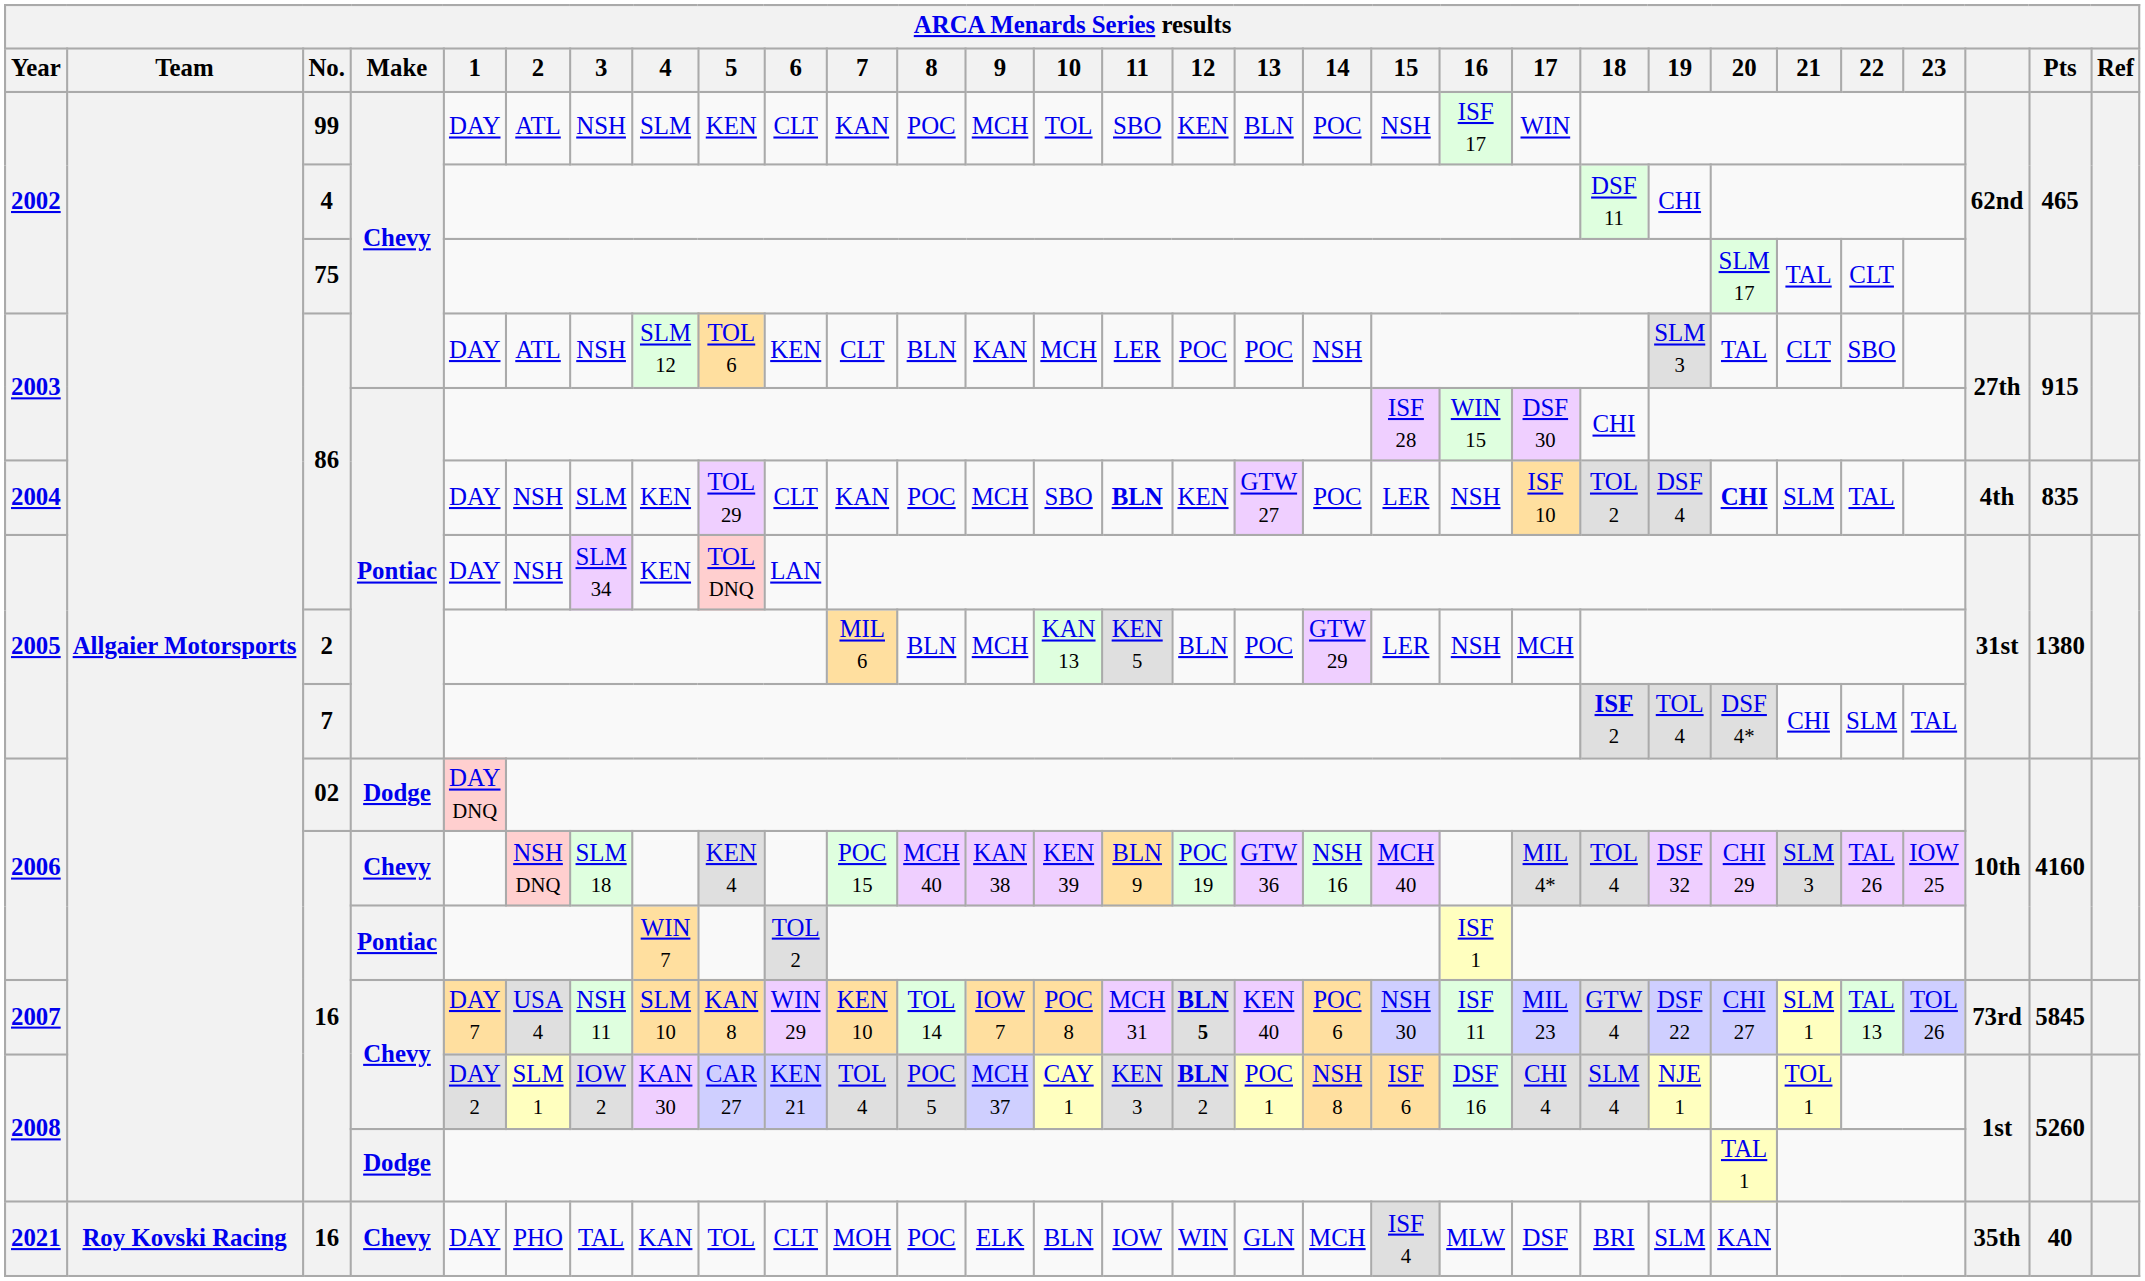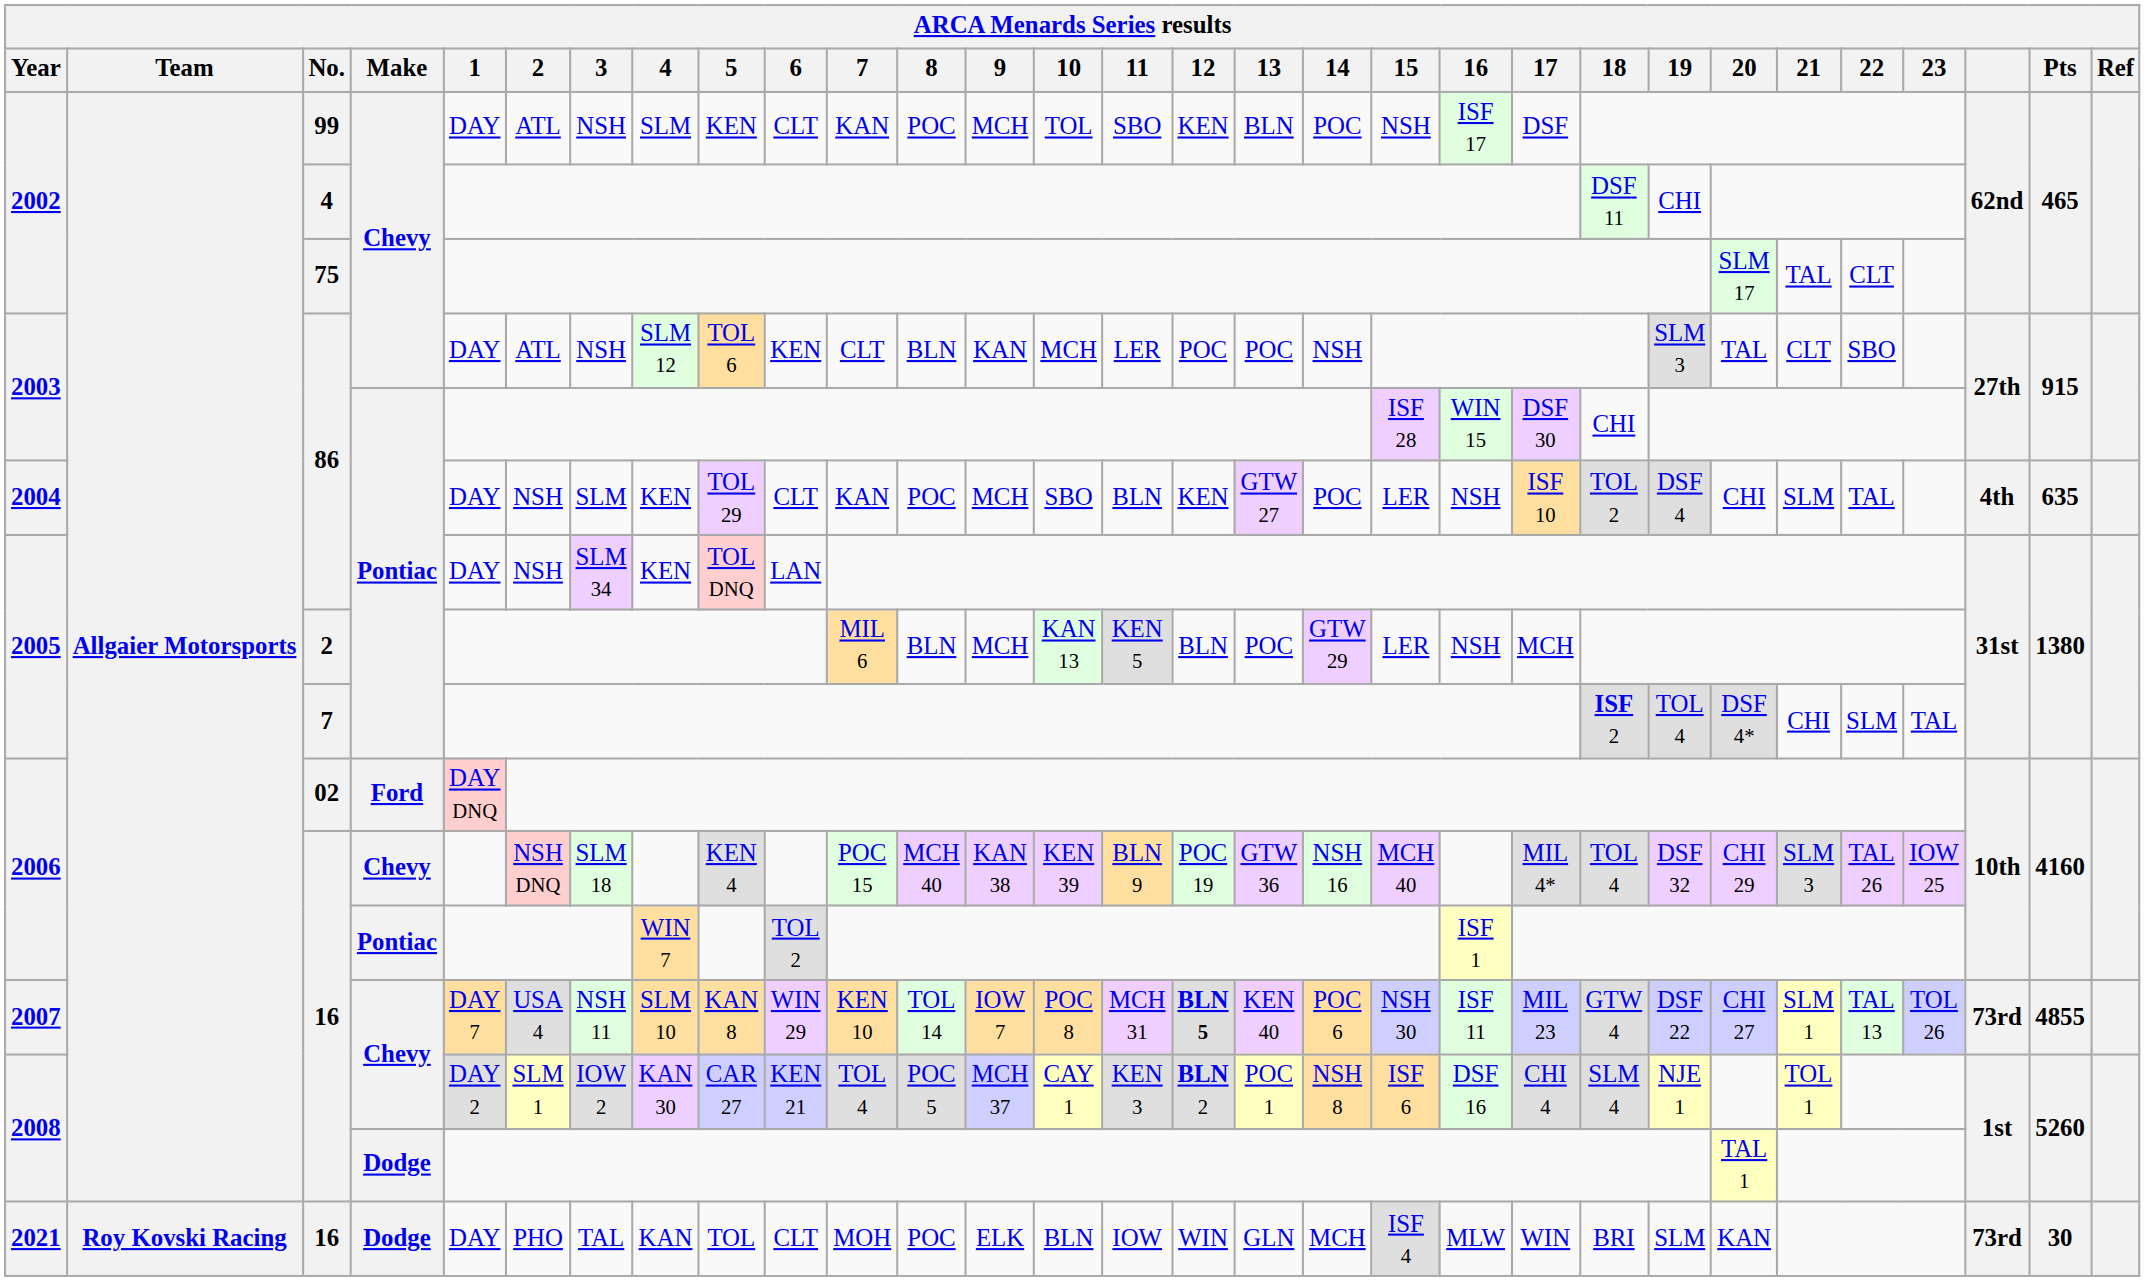 <table class="wikitable" style="text-align:center; font-size:75%">
 <tr>
 <th colspan=30><a href='#'>ARCA Menards Series</a> results</th>
 </tr>
 <tr>
 <th>Year</th>
 <th>Team</th>
 <th>No.</th>
 <th>Make</th>
 <th>1</th>
 <th>2</th>
 <th>3</th>
 <th>4</th>
 <th>5</th>
 <th>6</th>
 <th>7</th>
 <th>8</th>
 <th>9</th>
 <th>10</th>
 <th>11</th>
 <th>12</th>
 <th>13</th>
 <th>14</th>
 <th>15</th>
 <th>16</th>
 <th>17</th>
 <th>18</th>
 <th>19</th>
 <th>20</th>
 <th>21</th>
 <th>22</th>
 <th>23</th>
 <th></th>
 <th>Pts</th>
 <th>Ref</th>
 </tr>
 <tr>
 <th rowspan=3><a href='#'>2002</a></th>
 <th rowspan=15><a href='#'>Allgaier Motorsports</a></th>
 <th>99</th>
 <th rowspan=4><a href='#'>Chevy</a></th>
 <td><a href='#'>DAY</a></td>
 <td><a href='#'>ATL</a></td>
 <td><a href='#'>NSH</a></td>
 <td><a href='#'>SLM</a></td>
 <td><a href='#'>KEN</a></td>
 <td><a href='#'>CLT</a></td>
 <td><a href='#'>KAN</a></td>
 <td><a href='#'>POC</a></td>
 <td><a href='#'>MCH</a></td>
 <td><a href='#'>TOL</a></td>
 <td><a href='#'>SBO</a></td>
 <td><a href='#'>KEN</a></td>
 <td><a href='#'>BLN</a></td>
 <td><a href='#'>POC</a></td>
 <td><a href='#'>NSH</a></td>
 <td style="background:#DFFFDF;"><a href='#'>ISF</a><br><small>17</small></td>
-<td><a href='#'>WIN</a></td>
+<td><a href='#'>DSF</a></td>
 <td colspan=6></td>
 <th rowspan=3>62nd</th>
 <th rowspan=3>465</th>
 <th rowspan=3></th>
 </tr>
 <tr>
 <th>4</th>
 <td colspan=17></td>
 <td style="background:#DFFFDF;"><a href='#'>DSF</a><br><small>11</small></td>
 <td><a href='#'>CHI</a></td>
 <td colspan=4></td>
 </tr>
 <tr>
 <th>75</th>
 <td colspan=19></td>
 <td style="background:#DFFFDF;"><a href='#'>SLM</a><br><small>17</small></td>
 <td><a href='#'>TAL</a></td>
 <td><a href='#'>CLT</a></td>
 <td></td>
 </tr>
 <tr>
 <th rowspan=2><a href='#'>2003</a></th>
 <th rowspan=4>86</th>
 <td><a href='#'>DAY</a></td>
 <td><a href='#'>ATL</a></td>
 <td><a href='#'>NSH</a></td>
 <td style="background:#DFFFDF;"><a href='#'>SLM</a><br><small>12</small></td>
 <td style="background:#FFDF9F;"><a href='#'>TOL</a><br><small>6</small></td>
 <td><a href='#'>KEN</a></td>
 <td><a href='#'>CLT</a></td>
 <td><a href='#'>BLN</a></td>
 <td><a href='#'>KAN</a></td>
 <td><a href='#'>MCH</a></td>
 <td><a href='#'>LER</a></td>
 <td><a href='#'>POC</a></td>
 <td><a href='#'>POC</a></td>
 <td><a href='#'>NSH</a></td>
 <td colspan=4></td>
 <td style="background:#DFDFDF;"><a href='#'>SLM</a><br><small>3</small></td>
 <td><a href='#'>TAL</a></td>
 <td><a href='#'>CLT</a></td>
 <td><a href='#'>SBO</a></td>
 <td></td>
 <th rowspan=2>27th</th>
 <th rowspan=2>915</th>
 <th rowspan=2></th>
 </tr>
 <tr>
 <th rowspan=5><a href='#'>Pontiac</a></th>
 <td colspan=14></td>
 <td style="background:#EFCFFF;"><a href='#'>ISF</a><br><small>28</small></td>
 <td style="background:#DFFFDF;"><a href='#'>WIN</a><br><small>15</small></td>
 <td style="background:#EFCFFF;"><a href='#'>DSF</a><br><small>30</small></td>
 <td><a href='#'>CHI</a></td>
 <td colspan=5></td>
 </tr>
 <tr>
 <th><a href='#'>2004</a></th>
 <td><a href='#'>DAY</a></td>
 <td><a href='#'>NSH</a></td>
 <td><a href='#'>SLM</a></td>
 <td><a href='#'>KEN</a></td>
 <td style="background:#EFCFFF;"><a href='#'>TOL</a><br><small>29</small></td>
 <td><a href='#'>CLT</a></td>
 <td><a href='#'>KAN</a></td>
 <td><a href='#'>POC</a></td>
 <td><a href='#'>MCH</a></td>
 <td><a href='#'>SBO</a></td>
-<td><strong><a href='#'>BLN</a></strong></td>
+<td><a href='#'>BLN</a></td>
 <td><a href='#'>KEN</a></td>
 <td style="background:#EFCFFF;"><a href='#'>GTW</a><br><small>27</small></td>
 <td><a href='#'>POC</a></td>
 <td><a href='#'>LER</a></td>
 <td><a href='#'>NSH</a></td>
 <td style="background:#FFDF9F;"><a href='#'>ISF</a><br><small>10</small></td>
 <td style="background:#DFDFDF;"><a href='#'>TOL</a><br><small>2</small></td>
 <td style="background:#DFDFDF;"><a href='#'>DSF</a><br><small>4</small></td>
-<td><strong><a href='#'>CHI</a></strong></td>
+<td><a href='#'>CHI</a></td>
 <td><a href='#'>SLM</a></td>
 <td><a href='#'>TAL</a></td>
 <td></td>
 <th>4th</th>
-<th>835</th>
+<th>635</th>
 <th></th>
 </tr>
 <tr>
 <th rowspan=3><a href='#'>2005</a></th>
 <td><a href='#'>DAY</a></td>
 <td><a href='#'>NSH</a></td>
 <td style="background:#EFCFFF;"><a href='#'>SLM</a><br><small>34</small></td>
 <td><a href='#'>KEN</a></td>
 <td style="background:#FFCFCF;"><a href='#'>TOL</a><br><small>DNQ</small></td>
 <td><a href='#'>LAN</a></td>
 <td colspan=17></td>
 <th rowspan=3>31st</th>
 <th rowspan=3>1380</th>
 <th rowspan=3></th>
 </tr>
 <tr>
 <th>2</th>
 <td colspan=6></td>
 <td style="background:#FFDF9F;"><a href='#'>MIL</a><br><small>6</small></td>
 <td><a href='#'>BLN</a></td>
 <td><a href='#'>MCH</a></td>
 <td style="background:#DFFFDF;"><a href='#'>KAN</a><br><small>13</small></td>
 <td style="background:#DFDFDF;"><a href='#'>KEN</a><br><small>5</small></td>
 <td><a href='#'>BLN</a></td>
 <td><a href='#'>POC</a></td>
 <td style="background:#EFCFFF;"><a href='#'>GTW</a><br><small>29</small></td>
 <td><a href='#'>LER</a></td>
 <td><a href='#'>NSH</a></td>
 <td><a href='#'>MCH</a></td>
 <td colspan=6></td>
 </tr>
 <tr>
 <th>7</th>
 <td colspan=17></td>
 <td style="background:#DFDFDF;"><strong><a href='#'>ISF</a></strong><br><small>2</small></td>
 <td style="background:#DFDFDF;"><a href='#'>TOL</a><br><small>4</small></td>
 <td style="background:#DFDFDF;"><a href='#'>DSF</a><br><small>4*</small></td>
 <td><a href='#'>CHI</a></td>
 <td><a href='#'>SLM</a></td>
 <td><a href='#'>TAL</a></td>
 </tr>
 <tr>
 <th rowspan=3><a href='#'>2006</a></th>
 <th>02</th>
-<th><a href='#'>Dodge</a></th>
+<th><a href='#'>Ford</a></th>
 <td style="background:#FFCFCF;"><a href='#'>DAY</a><br><small>DNQ</small></td>
 <td colspan=22></td>
 <th rowspan=3>10th</th>
 <th rowspan=3>4160</th>
 <th rowspan=3></th>
 </tr>
 <tr>
 <th rowspan=5>16</th>
 <th><a href='#'>Chevy</a></th>
 <td></td>
 <td style="background:#FFCFCF;"><a href='#'>NSH</a><br><small>DNQ</small></td>
 <td style="background:#DFFFDF;"><a href='#'>SLM</a><br><small>18</small></td>
 <td></td>
 <td style="background:#DFDFDF;"><a href='#'>KEN</a><br><small>4</small></td>
 <td></td>
 <td style="background:#DFFFDF;"><a href='#'>POC</a><br><small>15</small></td>
 <td style="background:#EFCFFF;"><a href='#'>MCH</a><br><small>40</small></td>
 <td style="background:#EFCFFF;"><a href='#'>KAN</a><br><small>38</small></td>
 <td style="background:#EFCFFF;"><a href='#'>KEN</a><br><small>39</small></td>
 <td style="background:#FFDF9F;"><a href='#'>BLN</a><br><small>9</small></td>
 <td style="background:#DFFFDF;"><a href='#'>POC</a><br><small>19</small></td>
 <td style="background:#EFCFFF;"><a href='#'>GTW</a><br><small>36</small></td>
 <td style="background:#DFFFDF;"><a href='#'>NSH</a><br><small>16</small></td>
 <td style="background:#EFCFFF;"><a href='#'>MCH</a><br><small>40</small></td>
 <td></td>
 <td style="background:#DFDFDF;"><a href='#'>MIL</a><br><small>4*</small></td>
 <td style="background:#DFDFDF;"><a href='#'>TOL</a><br><small>4</small></td>
 <td style="background:#EFCFFF;"><a href='#'>DSF</a><br><small>32</small></td>
 <td style="background:#EFCFFF;"><a href='#'>CHI</a><br><small>29</small></td>
 <td style="background:#DFDFDF;"><a href='#'>SLM</a><br><small>3</small></td>
 <td style="background:#EFCFFF;"><a href='#'>TAL</a><br><small>26</small></td>
 <td style="background:#EFCFFF;"><a href='#'>IOW</a><br><small>25</small></td>
 </tr>
 <tr>
 <th><a href='#'>Pontiac</a></th>
 <td colspan=3></td>
 <td style="background:#FFDF9F;"><a href='#'>WIN</a><br><small>7</small></td>
 <td></td>
 <td style="background:#DFDFDF;"><a href='#'>TOL</a><br><small>2</small></td>
 <td colspan=9></td>
 <td style="background:#FFFFBF;"><a href='#'>ISF</a><br><small>1</small></td>
 <td colspan=7></td>
 </tr>
 <tr>
 <th><a href='#'>2007</a></th>
 <th rowspan=2><a href='#'>Chevy</a></th>
 <td style="background:#FFDF9F;"><a href='#'>DAY</a><br><small>7</small></td>
 <td style="background:#DFDFDF;"><a href='#'>USA</a><br><small>4</small></td>
 <td style="background:#DFFFDF;"><a href='#'>NSH</a><br><small>11</small></td>
 <td style="background:#FFDF9F;"><a href='#'>SLM</a><br><small>10</small></td>
 <td style="background:#FFDF9F;"><a href='#'>KAN</a><br><small>8</small></td>
 <td style="background:#EFCFFF;"><a href='#'>WIN</a><br><small>29</small></td>
 <td style="background:#FFDF9F;"><a href='#'>KEN</a><br><small>10</small></td>
 <td style="background:#DFFFDF;"><a href='#'>TOL</a><br><small>14</small></td>
 <td style="background:#FFDF9F;"><a href='#'>IOW</a><br><small>7</small></td>
 <td style="background:#FFDF9F;"><a href='#'>POC</a><br><small>8</small></td>
 <td style="background:#EFCFFF;"><a href='#'>MCH</a><br><small>31</small></td>
 <td style="background:#DFDFDF;"><strong><a href='#'>BLN</a><br><small>5</small></strong></td>
 <td style="background:#EFCFFF;"><a href='#'>KEN</a><br><small>40</small></td>
 <td style="background:#FFDF9F;"><a href='#'>POC</a><br><small>6</small></td>
 <td style="background:#CFCFFF;"><a href='#'>NSH</a><br><small>30</small></td>
 <td style="background:#DFFFDF;"><a href='#'>ISF</a><br><small>11</small></td>
 <td style="background:#CFCFFF;"><a href='#'>MIL</a><br><small>23</small></td>
 <td style="background:#DFDFDF;"><a href='#'>GTW</a><br><small>4</small></td>
 <td style="background:#CFCFFF;"><a href='#'>DSF</a><br><small>22</small></td>
 <td style="background:#CFCFFF;"><a href='#'>CHI</a><br><small>27</small></td>
 <td style="background:#FFFFBF;"><a href='#'>SLM</a><br><small>1</small></td>
 <td style="background:#DFFFDF;"><a href='#'>TAL</a><br><small>13</small></td>
 <td style="background:#CFCFFF;"><a href='#'>TOL</a><br><small>26</small></td>
 <th>73rd</th>
-<th>5845</th>
+<th>4855</th>
 <th></th>
 </tr>
 <tr>
 <th rowspan=2><a href='#'>2008</a></th>
 <td style="background:#DFDFDF;"><a href='#'>DAY</a><br><small>2</small></td>
 <td style="background:#FFFFBF;"><a href='#'>SLM</a><br><small>1</small></td>
 <td style="background:#DFDFDF;"><a href='#'>IOW</a><br><small>2</small></td>
 <td style="background:#EFCFFF;"><a href='#'>KAN</a><br><small>30</small></td>
 <td style="background:#CFCFFF;"><a href='#'>CAR</a><br><small>27</small></td>
 <td style="background:#CFCFFF;"><a href='#'>KEN</a><br><small>21</small></td>
 <td style="background:#DFDFDF;"><a href='#'>TOL</a><br><small>4</small></td>
 <td style="background:#DFDFDF;"><a href='#'>POC</a><br><small>5</small></td>
 <td style="background:#CFCFFF;"><a href='#'>MCH</a><br><small>37</small></td>
 <td style="background:#FFFFBF;"><a href='#'>CAY</a><br><small>1</small></td>
 <td style="background:#DFDFDF;"><a href='#'>KEN</a><br><small>3</small></td>
 <td style="background:#DFDFDF;"><strong><a href='#'>BLN</a></strong><br><small>2</small></td>
 <td style="background:#FFFFBF;"><a href='#'>POC</a><br><small>1</small></td>
 <td style="background:#FFDF9F;"><a href='#'>NSH</a><br><small>8</small></td>
 <td style="background:#FFDF9F;"><a href='#'>ISF</a><br><small>6</small></td>
 <td style="background:#DFFFDF;"><a href='#'>DSF</a><br><small>16</small></td>
 <td style="background:#DFDFDF;"><a href='#'>CHI</a><br><small>4</small></td>
 <td style="background:#DFDFDF;"><a href='#'>SLM</a><br><small>4</small></td>
 <td style="background:#FFFFBF;"><a href='#'>NJE</a><br><small>1</small></td>
 <td></td>
 <td style="background:#FFFFBF;"><a href='#'>TOL</a><br><small>1</small></td>
 <td colspan=2></td>
 <th rowspan=2>1st</th>
 <th rowspan=2>5260</th>
 <th rowspan=2></th>
 </tr>
 <tr>
 <th><a href='#'>Dodge</a></th>
 <td colspan=19></td>
 <td style="background:#FFFFBF;"><a href='#'>TAL</a><br><small>1</small></td>
 <td colspan=3></td>
 </tr>
 <tr>
 <th><a href='#'>2021</a></th>
 <th><a href='#'>Roy Kovski Racing</a></th>
 <th>16</th>
-<th><a href='#'>Chevy</a></th>
+<th><a href='#'>Dodge</a></th>
 <td><a href='#'>DAY</a></td>
 <td><a href='#'>PHO</a></td>
 <td><a href='#'>TAL</a></td>
 <td><a href='#'>KAN</a></td>
 <td><a href='#'>TOL</a></td>
 <td><a href='#'>CLT</a></td>
 <td><a href='#'>MOH</a></td>
 <td><a href='#'>POC</a></td>
 <td><a href='#'>ELK</a></td>
 <td><a href='#'>BLN</a></td>
 <td><a href='#'>IOW</a></td>
 <td><a href='#'>WIN</a></td>
 <td><a href='#'>GLN</a></td>
 <td><a href='#'>MCH</a></td>
 <td style="background:#DFDFDF;"><a href='#'>ISF</a><br><small>4</small></td>
 <td><a href='#'>MLW</a></td>
-<td><a href='#'>DSF</a></td>
+<td><a href='#'>WIN</a></td>
 <td><a href='#'>BRI</a></td>
 <td><a href='#'>SLM</a></td>
 <td><a href='#'>KAN</a></td>
 <td colspan=3></td>
-<th>35th</th>
-<th>40</th>
+<th>73rd</th>
+<th>30</th>
 <th></th>
 </tr>
 </table>
